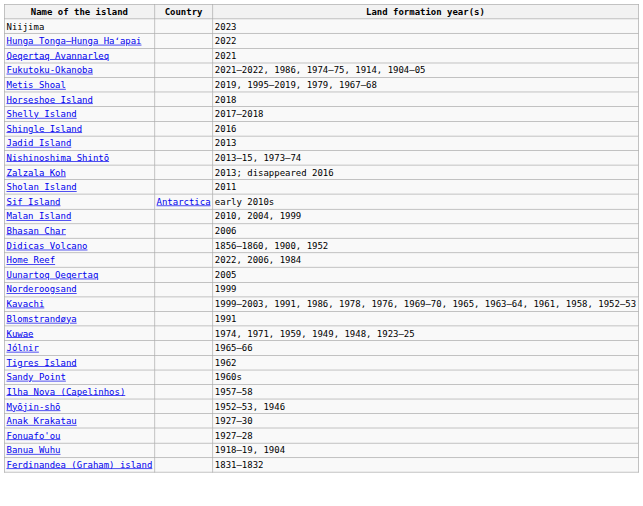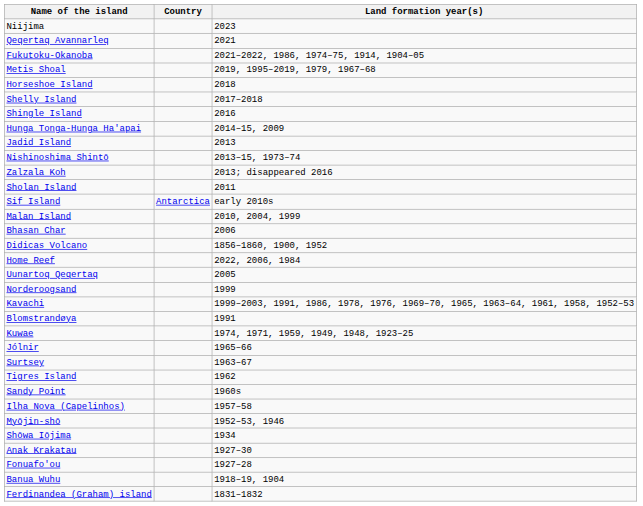 <table class="wikitable sortable">
 <tr>
 <th>Name of the island</th>
 <th>Country</th>
 <th>Land formation year(s)</th>
 </tr>
 <tr>
 <td>Niijima</td>
 <td></td>
 <td>2023</td>
-</tr>
-<tr>
-<td><a href='#'>Hunga Tonga–Hunga Haʻapai</a></td>
-<td></td>
-<td>2022</td>
 </tr>
 <tr>
 <td><a href='#'>Qeqertaq Avannarleq</a></td>
 <td></td>
 <td>2021</td>
 </tr>
 <tr>
 <td><a href='#'>Fukutoku-Okanoba</a></td>
 <td></td>
 <td>2021–2022, 1986, 1974–75, 1914, 1904–05</td>
 </tr>
 <tr>
 <td><a href='#'>Metis Shoal</a></td>
 <td></td>
 <td>2019, 1995–2019, 1979, 1967–68</td>
 </tr>
 <tr>
 <td><a href='#'>Horseshoe Island</a></td>
 <td></td>
 <td>2018</td>
 </tr>
 <tr>
 <td><a href='#'>Shelly Island</a></td>
 <td></td>
 <td>2017–2018</td>
 </tr>
 <tr>
 <td><a href='#'>Shingle Island</a></td>
 <td></td>
 <td>2016</td>
+</tr>
+<tr>
+<td><a href='#'>Hunga Tonga-Hunga Ha'apai</a></td>
+<td></td>
+<td>2014–15, 2009</td>
 </tr>
 <tr>
 <td><a href='#'>Jadid Island</a></td>
 <td></td>
 <td>2013</td>
 </tr>
 <tr>
 <td><a href='#'>Nishinoshima Shintō</a></td>
 <td></td>
 <td>2013–15, 1973–74</td>
 </tr>
 <tr>
 <td><a href='#'>Zalzala Koh</a></td>
 <td></td>
 <td>2013; disappeared 2016</td>
 </tr>
 <tr>
 <td><a href='#'>Sholan Island</a></td>
 <td></td>
 <td>2011</td>
 </tr>
 <tr>
 <td><a href='#'>Sif Island</a></td>
 <td> <a href='#'>Antarctica</a></td>
 <td>early 2010s</td>
 </tr>
 <tr>
 <td><a href='#'>Malan Island</a></td>
 <td></td>
 <td>2010, 2004, 1999</td>
 </tr>
 <tr>
 <td><a href='#'>Bhasan Char</a></td>
 <td></td>
 <td>2006</td>
 </tr>
 <tr>
 <td><a href='#'>Didicas Volcano</a></td>
 <td></td>
 <td>1856–1860, 1900, 1952</td>
 </tr>
 <tr>
 <td><a href='#'>Home Reef</a></td>
 <td></td>
 <td>2022, 2006, 1984</td>
 </tr>
 <tr>
 <td><a href='#'>Uunartoq Qeqertaq</a></td>
 <td></td>
 <td>2005</td>
 </tr>
 <tr>
 <td><a href='#'>Norderoogsand</a></td>
 <td></td>
 <td>1999</td>
 </tr>
 <tr>
 <td><a href='#'>Kavachi</a></td>
 <td></td>
 <td>1999–2003, 1991, 1986, 1978, 1976, 1969–70, 1965, 1963–64, 1961, 1958, 1952–53</td>
 </tr>
 <tr>
 <td><a href='#'>Blomstrandøya</a></td>
 <td></td>
 <td>1991</td>
 </tr>
 <tr>
 <td><a href='#'>Kuwae</a></td>
 <td></td>
 <td>1974, 1971, 1959, 1949, 1948, 1923–25</td>
 </tr>
 <tr>
 <td><a href='#'>Jólnir</a></td>
 <td></td>
 <td>1965–66</td>
 </tr>
 <tr>
+<td><a href='#'>Surtsey</a></td>
+<td></td>
+<td>1963–67</td>
+</tr>
+<tr>
 <td><a href='#'>Tigres Island</a></td>
 <td></td>
 <td>1962</td>
 </tr>
 <tr>
 <td><a href='#'>Sandy Point</a></td>
 <td></td>
 <td>1960s</td>
 </tr>
 <tr>
 <td><a href='#'>Ilha Nova (Capelinhos)</a></td>
 <td></td>
 <td>1957–58</td>
 </tr>
 <tr>
 <td><a href='#'>Myōjin-shō</a></td>
 <td></td>
 <td>1952–53, 1946</td>
+</tr>
+<tr>
+<td><a href='#'>Shōwa Iōjima</a></td>
+<td></td>
+<td>1934</td>
 </tr>
 <tr>
 <td><a href='#'>Anak Krakatau</a></td>
 <td></td>
 <td>1927–30</td>
 </tr>
 <tr>
 <td><a href='#'>Fonuafo'ou</a></td>
 <td></td>
 <td>1927–28</td>
 </tr>
 <tr>
 <td><a href='#'>Banua Wuhu</a></td>
 <td></td>
 <td>1918–19, 1904</td>
 </tr>
 <tr>
 <td><a href='#'>Ferdinandea (Graham) island</a></td>
 <td></td>
 <td>1831–1832</td>
 </tr>
 </table>
